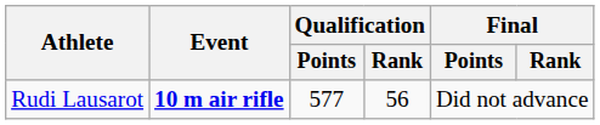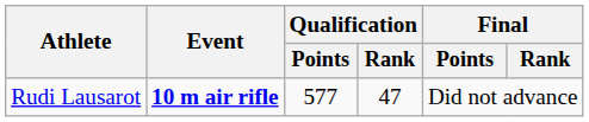 <table class="wikitable" style="font-size:90%">
 <tr>
 <th rowspan="2">Athlete</th>
 <th rowspan="2">Event</th>
 <th colspan=2>Qualification</th>
 <th colspan=2>Final</th>
 </tr>
 <tr style="font-size:95%">
 <th>Points</th>
 <th>Rank</th>
 <th>Points</th>
 <th>Rank</th>
 </tr>
 <tr align=center>
 <td align=left><a href='#'>Rudi Lausarot</a></td>
 <td align=left><strong><a href='#'>10 m air rifle</a></strong></td>
 <td>577</td>
-<td>56</td>
+<td>47</td>
 <td colspan=2>Did not advance</td>
 </tr>
 </table>
